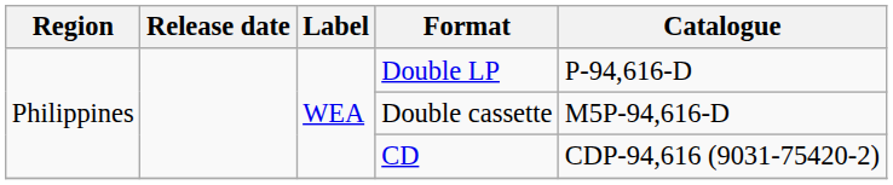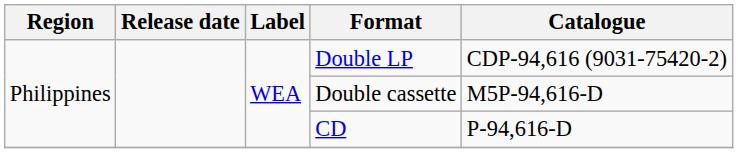 <table class="wikitable">
 <tr>
 <th>Region</th>
 <th>Release date</th>
 <th>Label</th>
 <th>Format</th>
 <th>Catalogue</th>
 </tr>
 <tr>
 <td rowspan="3">Philippines</td>
 <td rowspan="3"></td>
 <td rowspan="3"><a href='#'>WEA</a></td>
 <td><a href='#'>Double LP</a></td>
-<td>P-94,616-D</td>
+<td>CDP-94,616 (9031-75420-2)</td>
 </tr>
 <tr>
 <td>Double cassette</td>
 <td>M5P-94,616-D</td>
 </tr>
 <tr>
 <td><a href='#'>CD</a></td>
-<td>CDP-94,616 (9031-75420-2)</td>
+<td>P-94,616-D</td>
 </tr>
 <tr>
 </tr>
 </table>
